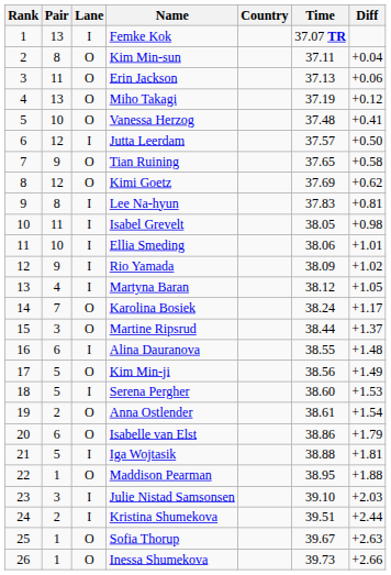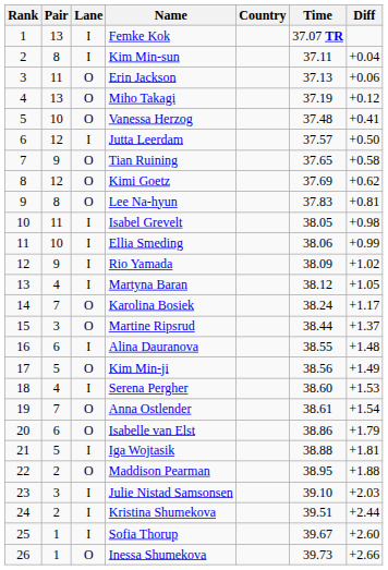 <table class="wikitable sortable" style="text-align:center">
 <tr>
 <th>Rank</th>
 <th>Pair</th>
 <th>Lane</th>
 <th>Name</th>
 <th>Country</th>
 <th>Time</th>
 <th>Diff</th>
 </tr>
 <tr>
 <td>1</td>
 <td>13</td>
 <td>I</td>
 <td align=left><a href='#'>Femke Kok</a></td>
 <td align=left></td>
 <td>37.07 <strong><a href='#'>TR</a></strong></td>
 <td></td>
 </tr>
 <tr>
 <td>2</td>
 <td>8</td>
-<td>O</td>
+<td>I</td>
 <td align=left><a href='#'>Kim Min-sun</a></td>
 <td align=left></td>
 <td>37.11</td>
 <td>+0.04</td>
 </tr>
 <tr>
 <td>3</td>
 <td>11</td>
 <td>O</td>
 <td align=left><a href='#'>Erin Jackson</a></td>
 <td align=left></td>
 <td>37.13</td>
 <td>+0.06</td>
 </tr>
 <tr>
 <td>4</td>
 <td>13</td>
 <td>O</td>
 <td align=left><a href='#'>Miho Takagi</a></td>
 <td align=left></td>
 <td>37.19</td>
 <td>+0.12</td>
 </tr>
 <tr>
 <td>5</td>
 <td>10</td>
 <td>O</td>
 <td align=left><a href='#'>Vanessa Herzog</a></td>
 <td align=left></td>
 <td>37.48</td>
 <td>+0.41</td>
 </tr>
 <tr>
 <td>6</td>
 <td>12</td>
 <td>I</td>
 <td align=left><a href='#'>Jutta Leerdam</a></td>
 <td align=left></td>
 <td>37.57</td>
 <td>+0.50</td>
 </tr>
 <tr>
 <td>7</td>
 <td>9</td>
 <td>O</td>
 <td align=left><a href='#'>Tian Ruining</a></td>
 <td align=left></td>
 <td>37.65</td>
 <td>+0.58</td>
 </tr>
 <tr>
 <td>8</td>
 <td>12</td>
 <td>O</td>
 <td align=left><a href='#'>Kimi Goetz</a></td>
 <td align=left></td>
 <td>37.69</td>
 <td>+0.62</td>
 </tr>
 <tr>
 <td>9</td>
 <td>8</td>
-<td>I</td>
+<td>O</td>
 <td align=left><a href='#'>Lee Na-hyun</a></td>
 <td align=left></td>
 <td>37.83</td>
 <td>+0.81</td>
 </tr>
 <tr>
 <td>10</td>
 <td>11</td>
 <td>I</td>
 <td align=left><a href='#'>Isabel Grevelt</a></td>
 <td align=left></td>
 <td>38.05</td>
 <td>+0.98</td>
 </tr>
 <tr>
 <td>11</td>
 <td>10</td>
 <td>I</td>
 <td align=left><a href='#'>Ellia Smeding</a></td>
 <td align=left></td>
 <td>38.06</td>
-<td>+1.01</td>
+<td>+0.99</td>
 </tr>
 <tr>
 <td>12</td>
 <td>9</td>
 <td>I</td>
 <td align=left><a href='#'>Rio Yamada</a></td>
 <td align=left></td>
 <td>38.09</td>
 <td>+1.02</td>
 </tr>
 <tr>
 <td>13</td>
 <td>4</td>
 <td>I</td>
 <td align=left><a href='#'>Martyna Baran</a></td>
 <td align=left></td>
 <td>38.12</td>
 <td>+1.05</td>
 </tr>
 <tr>
 <td>14</td>
 <td>7</td>
 <td>O</td>
 <td align=left><a href='#'>Karolina Bosiek</a></td>
 <td align=left></td>
 <td>38.24</td>
 <td>+1.17</td>
 </tr>
 <tr>
 <td>15</td>
 <td>3</td>
 <td>O</td>
 <td align=left><a href='#'>Martine Ripsrud</a></td>
 <td align=left></td>
 <td>38.44</td>
 <td>+1.37</td>
 </tr>
 <tr>
 <td>16</td>
 <td>6</td>
 <td>I</td>
 <td align=left><a href='#'>Alina Dauranova</a></td>
 <td align=left></td>
 <td>38.55</td>
 <td>+1.48</td>
 </tr>
 <tr>
 <td>17</td>
 <td>5</td>
 <td>O</td>
 <td align=left><a href='#'>Kim Min-ji</a></td>
 <td align=left></td>
 <td>38.56</td>
 <td>+1.49</td>
 </tr>
 <tr>
 <td>18</td>
-<td>5</td>
+<td>4</td>
 <td>I</td>
 <td align=left><a href='#'>Serena Pergher</a></td>
 <td align=left></td>
 <td>38.60</td>
 <td>+1.53</td>
 </tr>
 <tr>
 <td>19</td>
-<td>2</td>
+<td>7</td>
 <td>O</td>
 <td align=left><a href='#'>Anna Ostlender</a></td>
 <td align=left></td>
 <td>38.61</td>
 <td>+1.54</td>
 </tr>
 <tr>
 <td>20</td>
 <td>6</td>
 <td>O</td>
 <td align=left><a href='#'>Isabelle van Elst</a></td>
 <td align=left></td>
 <td>38.86</td>
 <td>+1.79</td>
 </tr>
 <tr>
 <td>21</td>
 <td>5</td>
 <td>I</td>
 <td align=left><a href='#'>Iga Wojtasik</a></td>
 <td align=left></td>
 <td>38.88</td>
 <td>+1.81</td>
 </tr>
 <tr>
 <td>22</td>
-<td>1</td>
+<td>2</td>
 <td>O</td>
 <td align=left><a href='#'>Maddison Pearman</a></td>
 <td align=left></td>
 <td>38.95</td>
 <td>+1.88</td>
 </tr>
 <tr>
 <td>23</td>
 <td>3</td>
 <td>I</td>
 <td align=left><a href='#'>Julie Nistad Samsonsen</a></td>
 <td align=left></td>
 <td>39.10</td>
 <td>+2.03</td>
 </tr>
 <tr>
 <td>24</td>
 <td>2</td>
 <td>I</td>
 <td align=left><a href='#'>Kristina Shumekova</a></td>
 <td align=left></td>
 <td>39.51</td>
 <td>+2.44</td>
 </tr>
 <tr>
 <td>25</td>
 <td>1</td>
-<td>O</td>
+<td>I</td>
 <td align=left><a href='#'>Sofia Thorup</a></td>
 <td align=left></td>
 <td>39.67</td>
-<td>+2.63</td>
+<td>+2.60</td>
 </tr>
 <tr>
 <td>26</td>
 <td>1</td>
 <td>O</td>
 <td align=left><a href='#'>Inessa Shumekova</a></td>
 <td align=left></td>
 <td>39.73</td>
 <td>+2.66</td>
 </tr>
 </table>
